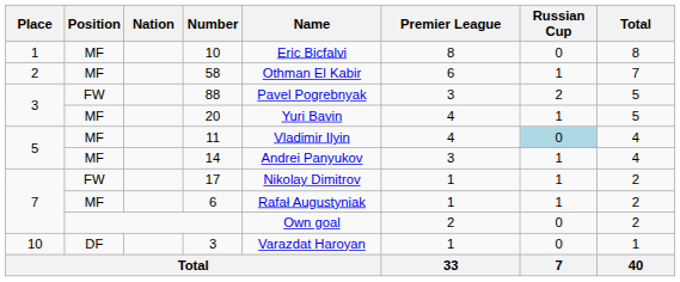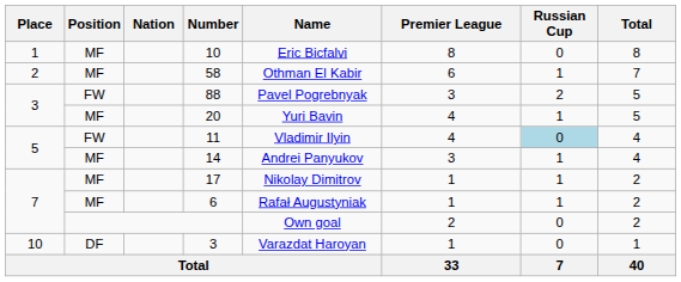 <table class="wikitable" style="font-size: 95%; text-align: center;">
 <tr>
 <th width=60>Place</th>
 <th width=60>Position</th>
 <th width=60>Nation</th>
 <th width=60>Number</th>
 <th width=150>Name</th>
 <th width=150>Premier League</th>
 <th width=80>Russian Cup</th>
 <th width=80>Total</th>
 </tr>
 <tr>
 <td>1</td>
 <td>MF</td>
 <td></td>
 <td>10</td>
 <td><a href='#'>Eric Bicfalvi</a></td>
 <td>8</td>
 <td>0</td>
 <td>8</td>
 </tr>
 <tr>
 <td>2</td>
 <td>MF</td>
 <td></td>
 <td>58</td>
 <td><a href='#'>Othman El Kabir</a></td>
 <td>6</td>
 <td>1</td>
 <td>7</td>
 </tr>
 <tr>
 <td rowspan="2">3</td>
 <td>FW</td>
 <td></td>
 <td>88</td>
 <td><a href='#'>Pavel Pogrebnyak</a></td>
 <td>3</td>
 <td>2</td>
 <td>5</td>
 </tr>
 <tr>
 <td>MF</td>
 <td></td>
 <td>20</td>
 <td><a href='#'>Yuri Bavin</a></td>
 <td>4</td>
 <td>1</td>
 <td>5</td>
 </tr>
 <tr>
 <td rowspan="2">5</td>
-<td>MF</td>
+<td>FW</td>
 <td></td>
 <td>11</td>
 <td><a href='#'>Vladimir Ilyin</a></td>
 <td>4</td>
 <td style="background: lightblue;">0</td>
 <td>4</td>
 </tr>
 <tr>
 <td>MF</td>
 <td></td>
 <td>14</td>
 <td><a href='#'>Andrei Panyukov</a></td>
 <td>3</td>
 <td>1</td>
 <td>4</td>
 </tr>
 <tr>
 <td rowspan="3">7</td>
-<td>FW</td>
+<td>MF</td>
 <td></td>
 <td>17</td>
 <td><a href='#'>Nikolay Dimitrov</a></td>
 <td>1</td>
 <td>1</td>
 <td>2</td>
 </tr>
 <tr>
 <td>MF</td>
 <td></td>
 <td>6</td>
 <td><a href='#'>Rafał Augustyniak</a></td>
 <td>1</td>
 <td>1</td>
 <td>2</td>
 </tr>
 <tr>
 <td colspan="3"></td>
 <td><a href='#'>Own goal</a></td>
 <td>2</td>
 <td>0</td>
 <td>2</td>
 </tr>
 <tr>
 <td>10</td>
 <td>DF</td>
 <td></td>
 <td>3</td>
 <td><a href='#'>Varazdat Haroyan</a></td>
 <td>1</td>
 <td>0</td>
 <td>1</td>
 </tr>
 <tr>
 <th colspan=5>Total</th>
 <th>33</th>
 <th>7</th>
 <th>40</th>
 </tr>
 </table>
